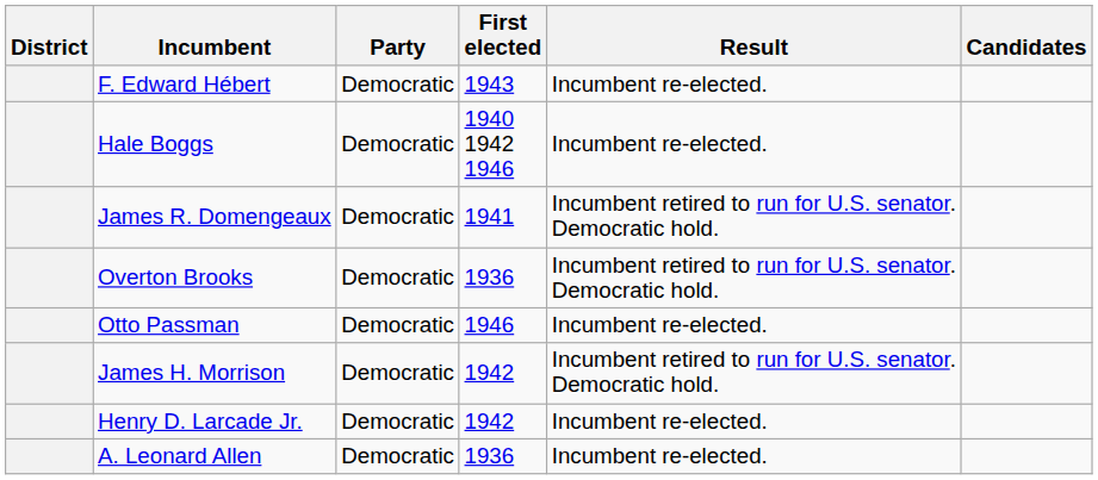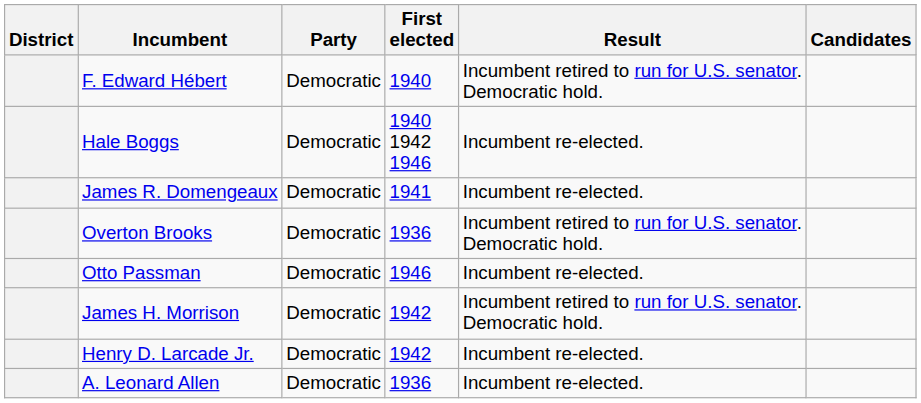 <table class=wikitable>
 <tr valign=bottom>
 <th>District</th>
 <th>Incumbent</th>
 <th>Party</th>
 <th>First<br>elected</th>
 <th>Result</th>
 <th>Candidates</th>
 </tr>
 <tr>
 <th></th>
 <td><a href='#'>F. Edward Hébert</a></td>
 <td>Democratic</td>
-<td><a href='#'>1943</a></td>
-<td>Incumbent re-elected.</td>
+<td><a href='#'>1940</a></td>
+<td>Incumbent retired to <a href='#'>run for U.S. senator</a>.<br>Democratic hold.</td>
 <td nowrap></td>
 </tr>
 <tr>
 <th></th>
 <td><a href='#'>Hale Boggs</a></td>
 <td>Democratic</td>
 <td><a href='#'>1940</a><br>1942 <br><a href='#'>1946</a></td>
 <td>Incumbent re-elected.</td>
 <td nowrap></td>
 </tr>
 <tr>
 <th></th>
 <td><a href='#'>James R. Domengeaux</a></td>
 <td>Democratic</td>
 <td><a href='#'>1941</a></td>
-<td>Incumbent retired to <a href='#'>run for U.S. senator</a>.<br>Democratic hold.</td>
+<td>Incumbent re-elected.</td>
 <td nowrap></td>
 </tr>
 <tr>
 <th></th>
 <td><a href='#'>Overton Brooks</a></td>
 <td>Democratic</td>
 <td><a href='#'>1936</a></td>
 <td>Incumbent retired to <a href='#'>run for U.S. senator</a>.<br>Democratic hold.</td>
 <td nowrap></td>
 </tr>
 <tr>
 <th></th>
 <td><a href='#'>Otto Passman</a></td>
 <td>Democratic</td>
 <td><a href='#'>1946</a></td>
 <td>Incumbent re-elected.</td>
 <td nowrap></td>
 </tr>
 <tr>
 <th></th>
 <td><a href='#'>James H. Morrison</a></td>
 <td>Democratic</td>
 <td><a href='#'>1942</a></td>
 <td>Incumbent retired to <a href='#'>run for U.S. senator</a>.<br>Democratic hold.</td>
 <td nowrap></td>
 </tr>
 <tr>
 <th></th>
 <td><a href='#'>Henry D. Larcade Jr.</a></td>
 <td>Democratic</td>
 <td><a href='#'>1942</a></td>
 <td>Incumbent re-elected.</td>
 <td nowrap></td>
 </tr>
 <tr>
 <th></th>
 <td><a href='#'>A. Leonard Allen</a></td>
 <td>Democratic</td>
 <td><a href='#'>1936</a></td>
 <td>Incumbent re-elected.</td>
 <td nowrap></td>
 </tr>
 </table>
